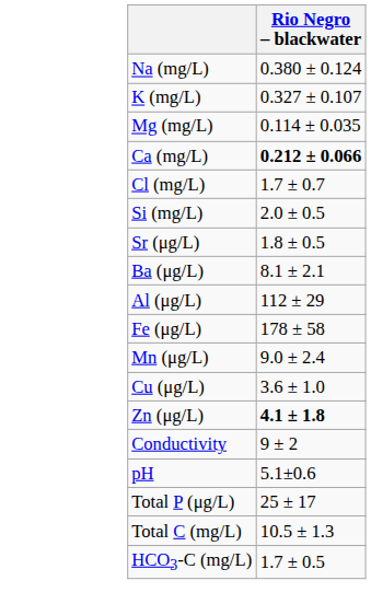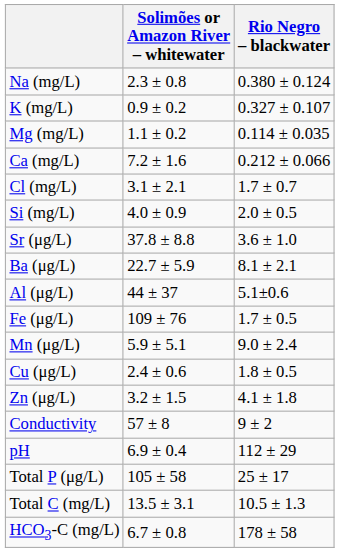 <table id="table1" class="wikitable" style="float:right; clear:right; margin:0 0 0.5em 1em;">
 <tr>
 <th></th>
+<th><a href='#'>Solimões</a> or<br> <a href='#'>Amazon River</a><br> – whitewater</th>
 <th><a href='#'>Rio Negro</a><br> – blackwater</th>
 </tr>
 <tr>
 <td><a href='#'>Na</a> (mg/L)</td>
+<td>2.3 ± 0.8</td>
 <td>0.380 ± 0.124</td>
 </tr>
 <tr>
 <td><a href='#'>K</a> (mg/L)</td>
+<td>0.9 ± 0.2</td>
 <td>0.327 ± 0.107</td>
 </tr>
 <tr>
 <td><a href='#'>Mg</a> (mg/L)</td>
+<td>1.1 ± 0.2</td>
 <td>0.114 ± 0.035</td>
 </tr>
 <tr>
 <td><a href='#'>Ca</a> (mg/L)</td>
-<td><strong>0.212 ± 0.066</strong></td>
+<td>7.2 ± 1.6</td>
+<td>0.212 ± 0.066</td>
 </tr>
 <tr>
 <td><a href='#'>Cl</a> (mg/L)</td>
+<td>3.1 ± 2.1</td>
 <td>1.7 ± 0.7</td>
 </tr>
 <tr>
 <td><a href='#'>Si</a> (mg/L)</td>
+<td>4.0 ± 0.9</td>
 <td>2.0 ± 0.5</td>
 </tr>
 <tr>
 <td><a href='#'>Sr</a> (μg/L)</td>
-<td>1.8 ± 0.5</td>
+<td>37.8 ± 8.8</td>
+<td>3.6 ± 1.0</td>
 </tr>
 <tr>
 <td><a href='#'>Ba</a> (μg/L)</td>
+<td>22.7 ± 5.9</td>
 <td>8.1 ± 2.1</td>
 </tr>
 <tr>
 <td><a href='#'>Al</a> (μg/L)</td>
-<td>112 ± 29</td>
+<td>44 ± 37</td>
+<td>5.1±0.6</td>
 </tr>
 <tr>
 <td><a href='#'>Fe</a> (μg/L)</td>
-<td>178 ± 58</td>
+<td>109 ± 76</td>
+<td>1.7 ± 0.5</td>
 </tr>
 <tr>
 <td><a href='#'>Mn</a> (μg/L)</td>
+<td>5.9 ± 5.1</td>
 <td>9.0 ± 2.4</td>
 </tr>
 <tr>
 <td><a href='#'>Cu</a> (μg/L)</td>
-<td>3.6 ± 1.0</td>
+<td>2.4 ± 0.6</td>
+<td>1.8 ± 0.5</td>
 </tr>
 <tr>
 <td><a href='#'>Zn</a> (μg/L)</td>
-<td><strong>4.1 ± 1.8</strong></td>
+<td>3.2 ± 1.5</td>
+<td>4.1 ± 1.8</td>
 </tr>
 <tr>
 <td><a href='#'>Conductivity</a></td>
+<td>57 ± 8</td>
 <td>9 ± 2</td>
 </tr>
 <tr>
 <td><a href='#'>pH</a></td>
-<td>5.1±0.6</td>
+<td>6.9 ± 0.4</td>
+<td>112 ± 29</td>
 </tr>
 <tr>
 <td>Total <a href='#'>P</a> (μg/L)</td>
+<td>105 ± 58</td>
 <td>25 ± 17</td>
 </tr>
 <tr>
 <td>Total <a href='#'>C</a> (mg/L)</td>
+<td>13.5 ± 3.1</td>
 <td>10.5 ± 1.3</td>
 </tr>
 <tr>
 <td><a href='#'>HCO<sub>3</sub></a>-C (mg/L)</td>
-<td>1.7 ± 0.5</td>
+<td>6.7 ± 0.8</td>
+<td>178 ± 58</td>
 </tr>
 </table>
